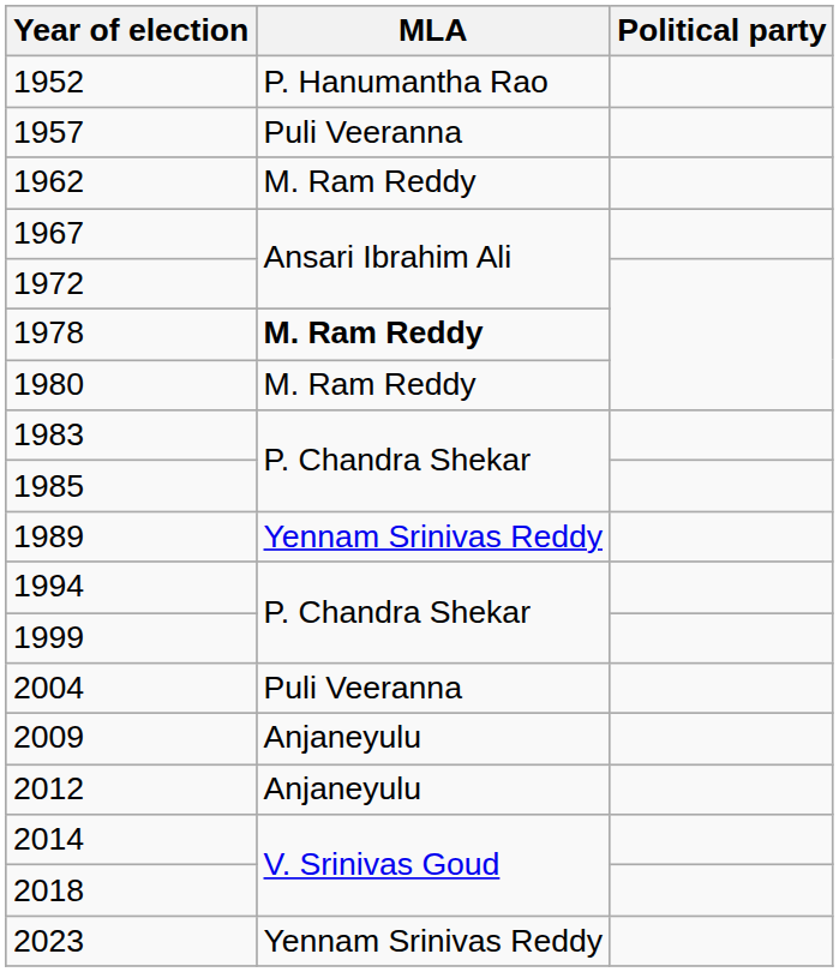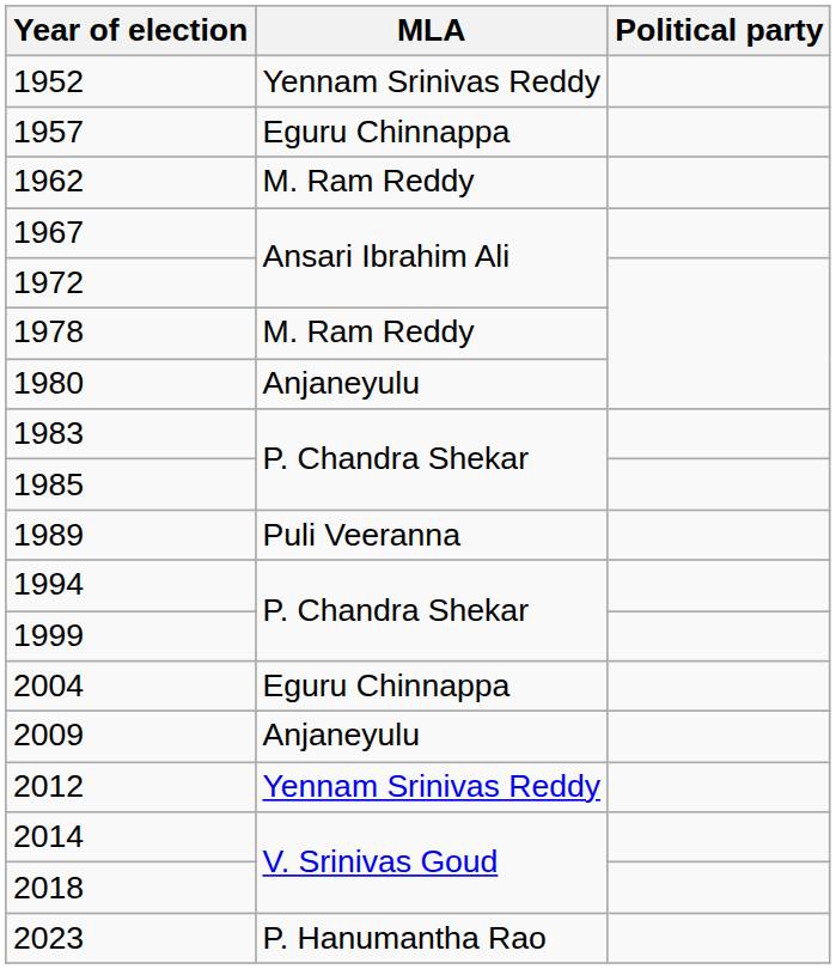 <table class="wikitable sortable">
 <tr>
 <th>Year of election</th>
 <th>MLA</th>
 <th colspan="2">Political party</th>
 </tr>
 <tr>
 <td>1952</td>
-<td>P. Hanumantha Rao</td>
+<td>Yennam Srinivas Reddy</td>
 <td></td>
 </tr>
 <tr>
 <td>1957</td>
-<td>Puli Veeranna</td>
+<td>Eguru Chinnappa</td>
 <td></td>
 </tr>
 <tr>
 <td>1962</td>
 <td>M. Ram Reddy</td>
 <td></td>
 </tr>
 <tr>
 <td>1967</td>
 <td rowspan="2">Ansari Ibrahim Ali</td>
 <td></td>
 </tr>
 <tr>
 <td>1972</td>
 </tr>
 <tr>
 <td>1978</td>
-<td><strong>M. Ram Reddy</strong></td>
+<td>M. Ram Reddy</td>
 </tr>
 <tr>
 <td>1980</td>
-<td>M. Ram Reddy</td>
+<td>Anjaneyulu</td>
 </tr>
 <tr>
 <td>1983</td>
 <td rowspan="2">P. Chandra Shekar</td>
 <td></td>
 </tr>
 <tr>
 <td>1985</td>
 </tr>
 <tr>
 <td>1989</td>
-<td><a href='#'>Yennam Srinivas Reddy</a></td>
+<td>Puli Veeranna</td>
 <td></td>
 </tr>
 <tr>
 <td>1994</td>
 <td rowspan="2">P. Chandra Shekar</td>
 <td></td>
 </tr>
 <tr>
 <td>1999</td>
 </tr>
 <tr>
 <td>2004</td>
-<td>Puli Veeranna</td>
+<td>Eguru Chinnappa</td>
 <td></td>
 </tr>
 <tr>
 <td>2009</td>
 <td>Anjaneyulu</td>
 </tr>
 <tr>
 <td>2012</td>
-<td>Anjaneyulu</td>
+<td><a href='#'>Yennam Srinivas Reddy</a></td>
 <td></td>
 </tr>
 <tr>
 <td>2014</td>
 <td rowspan="2"><a href='#'>V. Srinivas Goud</a></td>
 <td></td>
 </tr>
 <tr>
 <td>2018</td>
 </tr>
 <tr>
 <td>2023</td>
-<td>Yennam Srinivas Reddy</td>
+<td>P. Hanumantha Rao</td>
 <td></td>
 </tr>
 </table>
